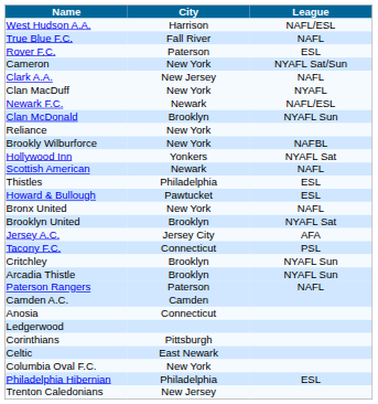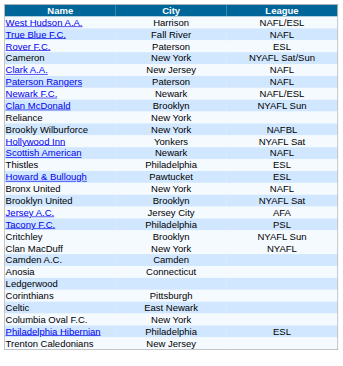 <table align=center cellpadding="1" cellspacing="0" style="background: #f9f9f9; border: 1px #aaa solid; border-collapse: collapse; font-size: 90%;" width=40%>
 <tr align=center bgcolor=#006699 style="color:white;">
 <th width=20% colspan=1>Name</th>
 <th width=20% colspan=1>City</th>
 <th width=20% colspan=1>League</th>
 </tr>
 <tr align=center bgcolor=#F5FAFF>
 <td align=left><a href='#'>West Hudson A.A.</a></td>
 <td>Harrison</td>
 <td>NAFL/ESL</td>
 </tr>
 <tr align=center bgcolor=#D0E7FF>
 <td align=left><a href='#'>True Blue F.C.</a></td>
 <td>Fall River</td>
 <td>NAFL</td>
 </tr>
 <tr align=center bgcolor=#F5FAFF>
 <td align=left><a href='#'>Rover F.C.</a></td>
 <td>Paterson</td>
 <td>ESL</td>
 </tr>
 <tr align=center bgcolor=#D0E7FF>
 <td align=left>Cameron</td>
 <td>New York</td>
 <td>NYAFL Sat/Sun</td>
 </tr>
 <tr align=center bgcolor=#F5FAFF>
 <td align=left><a href='#'>Clark A.A.</a></td>
 <td>New Jersey</td>
 <td>NAFL</td>
 </tr>
-<tr align=center bgcolor=#F5FAFF>
-<td align=left>Clan MacDuff</td>
-<td>New York</td>
-<td>NYAFL</td>
+<tr align=center bgcolor=#D0E7FF>
+<td align=left><a href='#'>Paterson Rangers</a></td>
+<td>Paterson</td>
+<td>NAFL</td>
 </tr>
 <tr align=center bgcolor=#F5FAFF>
 <td align=left><a href='#'>Newark F.C.</a></td>
 <td>Newark</td>
 <td>NAFL/ESL</td>
 </tr>
 <tr align=center bgcolor=#D0E7FF>
 <td align=left><a href='#'>Clan McDonald</a></td>
 <td>Brooklyn</td>
 <td>NYAFL Sun</td>
 </tr>
 <tr align=center bgcolor=#F5FAFF>
 <td align=left>Reliance</td>
 <td>New York</td>
 <td></td>
 </tr>
 <tr align=center bgcolor=#D0E7FF>
 <td align=left>Brookly Wilburforce</td>
 <td>New York</td>
 <td>NAFBL</td>
 </tr>
 <tr align=center bgcolor=#F5FAFF>
 <td align=left><a href='#'>Hollywood Inn</a></td>
 <td>Yonkers</td>
 <td>NYAFL Sat</td>
 </tr>
 <tr align=center bgcolor=#D0E7FF>
 <td align=left><a href='#'>Scottish American</a></td>
 <td>Newark</td>
 <td>NAFL</td>
 </tr>
 <tr align=center bgcolor=#F5FAFF>
 <td align=left>Thistles</td>
 <td>Philadelphia</td>
 <td>ESL</td>
 </tr>
 <tr align=center bgcolor=#D0E7FF>
 <td align=left><a href='#'>Howard & Bullough</a></td>
 <td>Pawtucket</td>
 <td>ESL</td>
 </tr>
 <tr align=center bgcolor=#F5FAFF>
 <td align=left>Bronx United</td>
 <td>New York</td>
 <td>NAFL</td>
 </tr>
 <tr align=center bgcolor=#D0E7FF>
 <td align=left>Brooklyn United</td>
 <td>Brooklyn</td>
 <td>NYAFL Sat</td>
 </tr>
 <tr align=center bgcolor=#F5FAFF>
 <td align=left><a href='#'>Jersey A.C.</a></td>
 <td>Jersey City</td>
 <td>AFA</td>
 </tr>
 <tr align=center bgcolor=#D0E7FF>
 <td align=left><a href='#'>Tacony F.C.</a></td>
-<td>Connecticut</td>
+<td>Philadelphia</td>
 <td>PSL</td>
 </tr>
 <tr align=center bgcolor=#F5FAFF>
 <td align=left>Critchley</td>
 <td>Brooklyn</td>
 <td>NYAFL Sun</td>
 </tr>
-<tr align=center bgcolor=#D0E7FF>
-<td align=left>Arcadia Thistle</td>
-<td>Brooklyn</td>
-<td>NYAFL Sun</td>
-</tr>
-<tr align=center bgcolor=#D0E7FF>
-<td align=left><a href='#'>Paterson Rangers</a></td>
-<td>Paterson</td>
-<td>NAFL</td>
+<tr align=center bgcolor=#F5FAFF>
+<td align=left>Clan MacDuff</td>
+<td>New York</td>
+<td>NYAFL</td>
 </tr>
 <tr align=center bgcolor=#D0E7FF>
 <td align=left>Camden A.C.</td>
 <td>Camden</td>
 <td></td>
 </tr>
 <tr align=center bgcolor=#F5FAFF>
 <td align=left>Anosia</td>
 <td>Connecticut</td>
 <td></td>
 </tr>
 <tr align=center bgcolor=#D0E7FF>
 <td align=left>Ledgerwood</td>
 <td></td>
 <td></td>
 </tr>
 <tr align=center bgcolor=#F5FAFF>
 <td align=left>Corinthians</td>
 <td>Pittsburgh</td>
 <td></td>
 </tr>
 <tr align=center bgcolor=#D0E7FF>
 <td align=left>Celtic</td>
 <td>East Newark</td>
 <td></td>
 </tr>
 <tr align=center bgcolor=#F5FAFF>
 <td align=left>Columbia Oval F.C.</td>
 <td>New York</td>
 <td></td>
 </tr>
 <tr align=center bgcolor=#D0E7FF>
 <td align=left><a href='#'>Philadelphia Hibernian</a></td>
 <td>Philadelphia</td>
 <td>ESL</td>
 </tr>
 <tr align=center bgcolor=#F5FAFF>
 <td align=left>Trenton Caledonians</td>
 <td>New Jersey</td>
 <td></td>
 </tr>
 </table>
